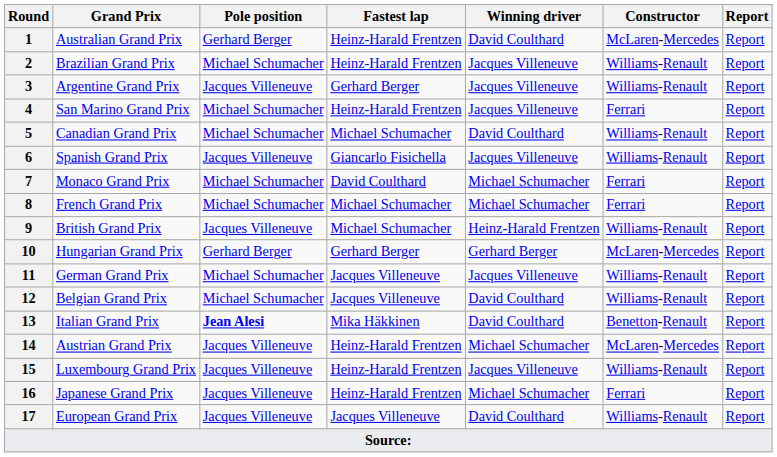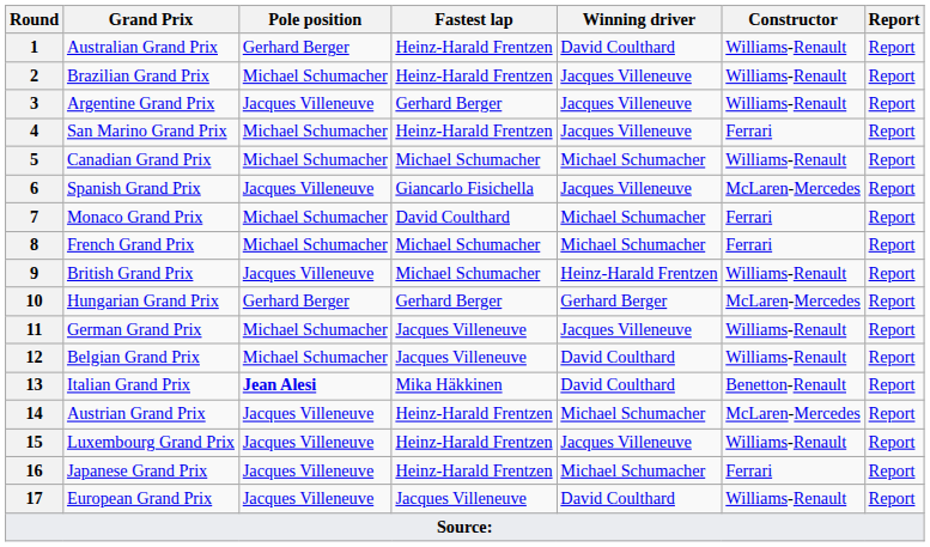 <table class="wikitable sortable" style="font-size: 85%">
 <tr>
 <th>Round</th>
 <th>Grand Prix</th>
 <th>Pole position</th>
 <th>Fastest lap</th>
 <th>Winning driver</th>
 <th>Constructor</th>
 <th>Report</th>
 </tr>
 <tr>
 <th>1</th>
 <td> <a href='#'>Australian Grand Prix</a></td>
 <td> <a href='#'>Gerhard Berger</a></td>
 <td> <a href='#'>Heinz-Harald Frentzen</a></td>
 <td> <a href='#'>David Coulthard</a></td>
-<td> <a href='#'>McLaren</a>-<a href='#'>Mercedes</a></td>
+<td> <a href='#'>Williams</a>-<a href='#'>Renault</a></td>
 <td><a href='#'>Report</a></td>
 </tr>
 <tr>
 <th>2</th>
 <td> <a href='#'>Brazilian Grand Prix</a></td>
 <td> <a href='#'>Michael Schumacher</a></td>
 <td> <a href='#'>Heinz-Harald Frentzen</a></td>
 <td> <a href='#'>Jacques Villeneuve</a></td>
 <td> <a href='#'>Williams</a>-<a href='#'>Renault</a></td>
 <td><a href='#'>Report</a></td>
 </tr>
 <tr>
 <th>3</th>
 <td> <a href='#'>Argentine Grand Prix</a></td>
 <td> <a href='#'>Jacques Villeneuve</a></td>
 <td> <a href='#'>Gerhard Berger</a></td>
 <td> <a href='#'>Jacques Villeneuve</a></td>
 <td> <a href='#'>Williams</a>-<a href='#'>Renault</a></td>
 <td><a href='#'>Report</a></td>
 </tr>
 <tr>
 <th>4</th>
 <td nowrap> <a href='#'>San Marino Grand Prix</a></td>
 <td> <a href='#'>Michael Schumacher</a></td>
 <td nowrap> <a href='#'>Heinz-Harald Frentzen</a></td>
 <td> <a href='#'>Jacques Villeneuve</a></td>
 <td> <a href='#'>Ferrari</a></td>
 <td><a href='#'>Report</a></td>
 </tr>
 <tr>
 <th>5</th>
 <td> <a href='#'>Canadian Grand Prix</a></td>
 <td> <a href='#'>Michael Schumacher</a></td>
 <td nowrap> <a href='#'>Michael Schumacher</a></td>
-<td> <a href='#'>David Coulthard</a></td>
+<td> <a href='#'>Michael Schumacher</a></td>
 <td> <a href='#'>Williams</a>-<a href='#'>Renault</a></td>
 <td><a href='#'>Report</a></td>
 </tr>
 <tr>
 <th>6</th>
 <td> <a href='#'>Spanish Grand Prix</a></td>
 <td> <a href='#'>Jacques Villeneuve</a></td>
 <td> <a href='#'>Giancarlo Fisichella</a></td>
 <td> <a href='#'>Jacques Villeneuve</a></td>
-<td> <a href='#'>Williams</a>-<a href='#'>Renault</a></td>
+<td> <a href='#'>McLaren</a>-<a href='#'>Mercedes</a></td>
 <td><a href='#'>Report</a></td>
 </tr>
 <tr>
 <th>7</th>
 <td> <a href='#'>Monaco Grand Prix</a></td>
 <td> <a href='#'>Michael Schumacher</a></td>
 <td> <a href='#'>David Coulthard</a></td>
 <td> <a href='#'>Michael Schumacher</a></td>
 <td> <a href='#'>Ferrari</a></td>
 <td><a href='#'>Report</a></td>
 </tr>
 <tr>
 <th>8</th>
 <td> <a href='#'>French Grand Prix</a></td>
 <td> <a href='#'>Michael Schumacher</a></td>
 <td> <a href='#'>Michael Schumacher</a></td>
 <td> <a href='#'>Michael Schumacher</a></td>
 <td> <a href='#'>Ferrari</a></td>
 <td><a href='#'>Report</a></td>
 </tr>
 <tr>
 <th>9</th>
 <td> <a href='#'>British Grand Prix</a></td>
 <td> <a href='#'>Jacques Villeneuve</a></td>
 <td> <a href='#'>Michael Schumacher</a></td>
 <td nowrap> <a href='#'>Heinz-Harald Frentzen</a></td>
 <td> <a href='#'>Williams</a>-<a href='#'>Renault</a></td>
 <td><a href='#'>Report</a></td>
 </tr>
 <tr>
 <th>10</th>
 <td> <a href='#'>Hungarian Grand Prix</a></td>
 <td> <a href='#'>Gerhard Berger</a></td>
 <td> <a href='#'>Gerhard Berger</a></td>
 <td> <a href='#'>Gerhard Berger</a></td>
 <td> <a href='#'>McLaren</a>-<a href='#'>Mercedes</a></td>
 <td><a href='#'>Report</a></td>
 </tr>
 <tr>
 <th>11</th>
 <td> <a href='#'>German Grand Prix</a></td>
 <td> <a href='#'>Michael Schumacher</a></td>
 <td> <a href='#'>Jacques Villeneuve</a></td>
 <td> <a href='#'>Jacques Villeneuve</a></td>
 <td> <a href='#'>Williams</a>-<a href='#'>Renault</a></td>
 <td><a href='#'>Report</a></td>
 </tr>
 <tr>
 <th>12</th>
 <td> <a href='#'>Belgian Grand Prix</a></td>
 <td> <a href='#'>Michael Schumacher</a></td>
 <td> <a href='#'>Jacques Villeneuve</a></td>
 <td> <a href='#'>David Coulthard</a></td>
 <td> <a href='#'>Williams</a>-<a href='#'>Renault</a></td>
 <td><a href='#'>Report</a></td>
 </tr>
 <tr>
 <th>13</th>
 <td> <a href='#'>Italian Grand Prix</a></td>
 <td><strong> <a href='#'>Jean Alesi</a></strong></td>
 <td> <a href='#'>Mika Häkkinen</a></td>
 <td> <a href='#'>David Coulthard</a></td>
 <td> <a href='#'>Benetton</a>-<a href='#'>Renault</a></td>
 <td><a href='#'>Report</a></td>
 </tr>
 <tr>
 <th>14</th>
 <td> <a href='#'>Austrian Grand Prix</a></td>
 <td> <a href='#'>Jacques Villeneuve</a></td>
 <td> <a href='#'>Heinz-Harald Frentzen</a></td>
 <td> <a href='#'>Michael Schumacher</a></td>
 <td nowrap> <a href='#'>McLaren</a>-<a href='#'>Mercedes</a></td>
 <td><a href='#'>Report</a></td>
 </tr>
 <tr>
 <th>15</th>
 <td nowrap> <a href='#'>Luxembourg Grand Prix</a></td>
 <td> <a href='#'>Jacques Villeneuve</a></td>
 <td> <a href='#'>Heinz-Harald Frentzen</a></td>
 <td> <a href='#'>Jacques Villeneuve</a></td>
 <td> <a href='#'>Williams</a>-<a href='#'>Renault</a></td>
 <td><a href='#'>Report</a></td>
 </tr>
 <tr>
 <th>16</th>
 <td> <a href='#'>Japanese Grand Prix</a></td>
 <td> <a href='#'>Jacques Villeneuve</a></td>
 <td> <a href='#'>Heinz-Harald Frentzen</a></td>
 <td> <a href='#'>Michael Schumacher</a></td>
 <td> <a href='#'>Ferrari</a></td>
 <td><a href='#'>Report</a></td>
 </tr>
 <tr>
 <th>17</th>
 <td> <a href='#'>European Grand Prix</a></td>
 <td> <a href='#'>Jacques Villeneuve</a></td>
 <td> <a href='#'>Jacques Villeneuve</a></td>
 <td> <a href='#'>David Coulthard</a></td>
 <td> <a href='#'>Williams</a>-<a href='#'>Renault</a></td>
 <td><a href='#'>Report</a></td>
 </tr>
 <tr class="sortbottom">
 <td colspan="7" style="background-color:#EAECF0;text-align:center"><strong>Source:</strong></td>
 </tr>
 </table>
